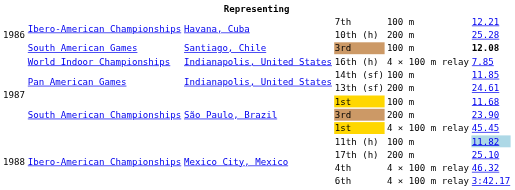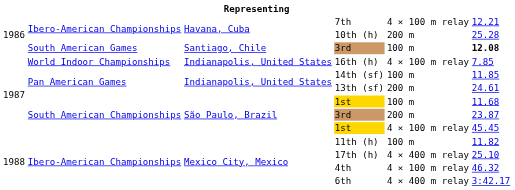 <table>
 <tr>
 <th colspan="6">Representing </th>
 </tr>
 <tr>
 <td rowspan=3>1986</td>
 <td rowspan=2><a href='#'>Ibero-American Championships</a></td>
 <td rowspan=2><a href='#'>Havana, Cuba</a></td>
 <td>7th</td>
-<td>100 m</td>
+<td>4 × 100 m relay</td>
 <td><a href='#'>12.21</a></td>
 </tr>
 <tr>
 <td>10th (h)</td>
 <td>200 m</td>
 <td><a href='#'>25.28</a></td>
 </tr>
 <tr>
 <td><a href='#'>South American Games</a></td>
 <td><a href='#'>Santiago, Chile</a></td>
 <td bgcolor=cc9966>3rd</td>
 <td>100 m</td>
 <td><strong>12.08</strong></td>
 </tr>
 <tr>
 <td rowspan=6>1987</td>
 <td><a href='#'>World Indoor Championships</a></td>
 <td><a href='#'>Indianapolis, United States</a></td>
 <td>16th (h)</td>
 <td>4 × 100 m relay</td>
 <td><a href='#'>7.85</a></td>
 </tr>
 <tr>
 <td rowspan=2><a href='#'>Pan American Games</a></td>
 <td rowspan=2><a href='#'>Indianapolis, United States</a></td>
 <td>14th (sf)</td>
 <td>100 m</td>
 <td><a href='#'>11.85</a></td>
 </tr>
 <tr>
 <td>13th (sf)</td>
 <td>200 m</td>
 <td><a href='#'>24.61</a></td>
 </tr>
 <tr>
 <td rowspan=3><a href='#'>South American Championships</a></td>
 <td rowspan=3><a href='#'>São Paulo, Brazil</a></td>
 <td bgcolor=gold>1st</td>
 <td>100 m</td>
 <td><a href='#'>11.68</a></td>
 </tr>
 <tr>
 <td bgcolor=cc9966>3rd</td>
 <td>200 m</td>
-<td><a href='#'>23.90</a></td>
+<td><a href='#'>23.87</a></td>
 </tr>
 <tr>
 <td bgcolor=gold>1st</td>
 <td>4 × 100 m relay</td>
 <td><a href='#'>45.45</a></td>
 </tr>
 <tr>
 <td rowspan=4>1988</td>
 <td rowspan=4><a href='#'>Ibero-American Championships</a></td>
 <td rowspan=4><a href='#'>Mexico City, Mexico</a></td>
 <td>11th (h)</td>
 <td>100 m</td>
-<td style="background: lightblue;"><a href='#'>11.82</a></td>
+<td><a href='#'>11.82</a></td>
 </tr>
 <tr>
 <td>17th (h)</td>
-<td>200 m</td>
+<td>4 × 400 m relay</td>
 <td><a href='#'>25.10</a></td>
 </tr>
 <tr>
 <td>4th</td>
 <td>4 × 100 m relay</td>
 <td><a href='#'>46.32</a></td>
 </tr>
 <tr>
 <td>6th</td>
-<td>4 × 100 m relay</td>
+<td>4 × 400 m relay</td>
 <td><a href='#'>3:42.17</a></td>
 </tr>
 </table>
